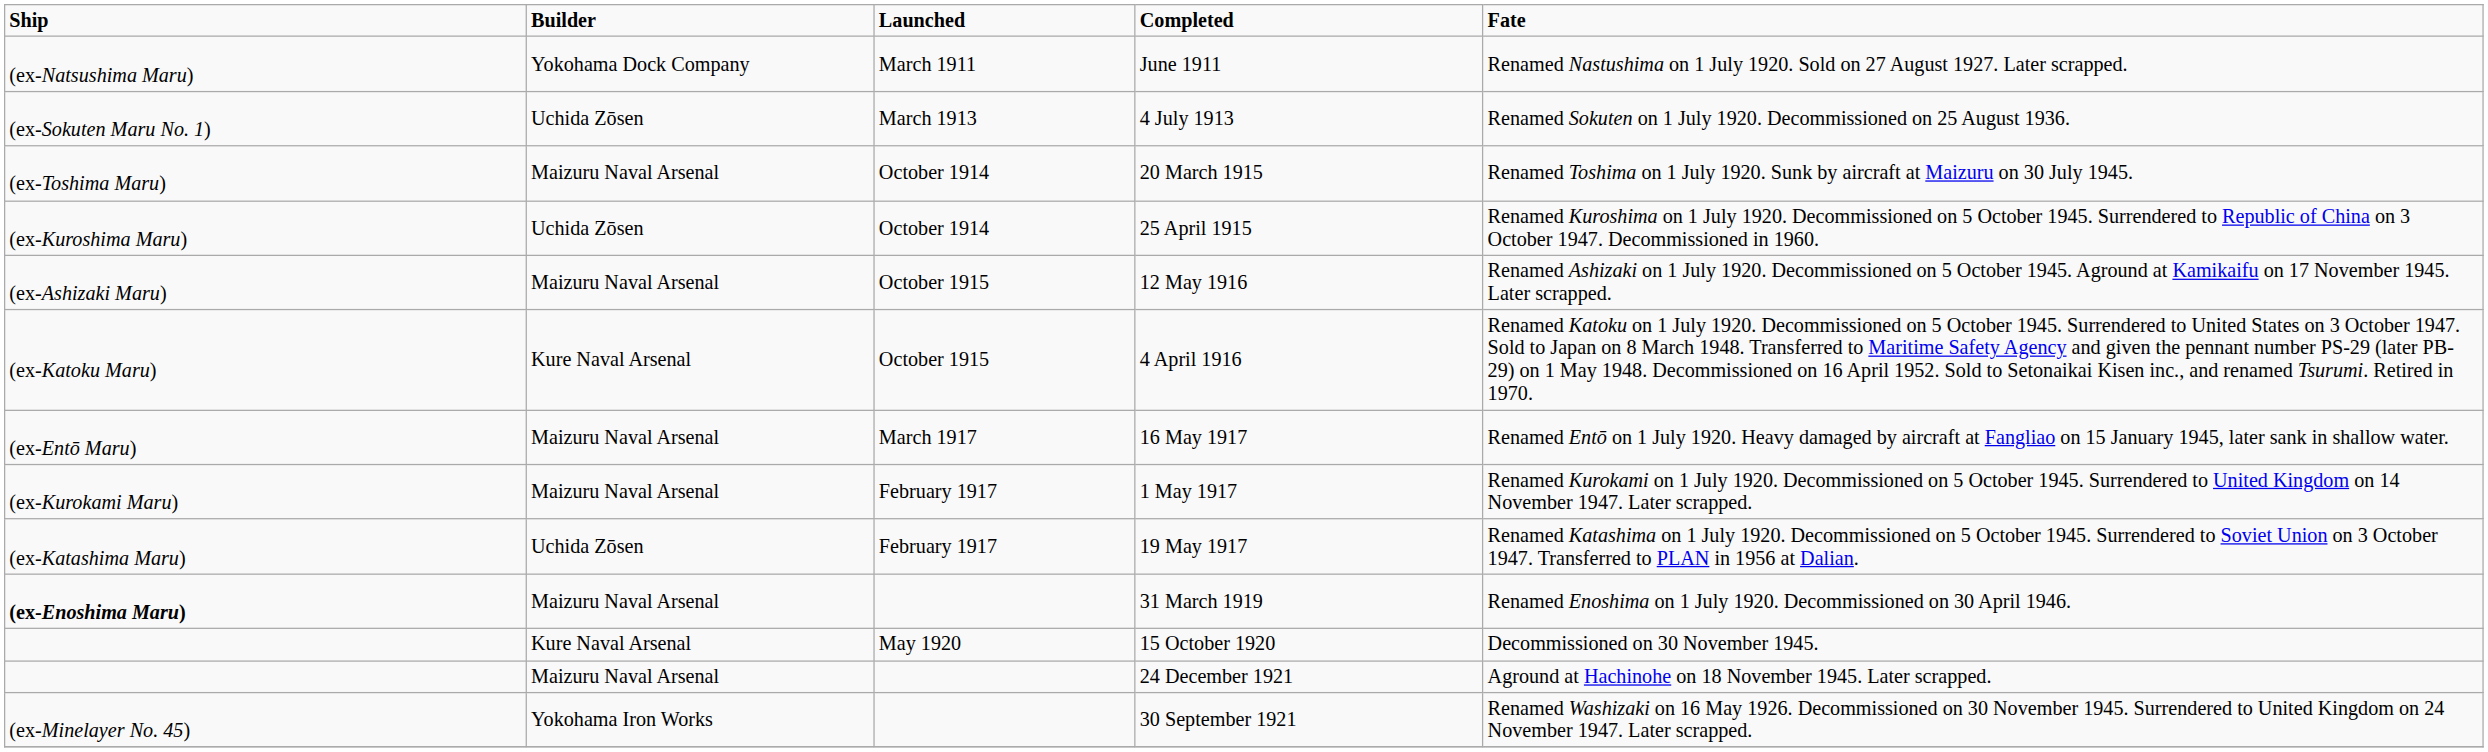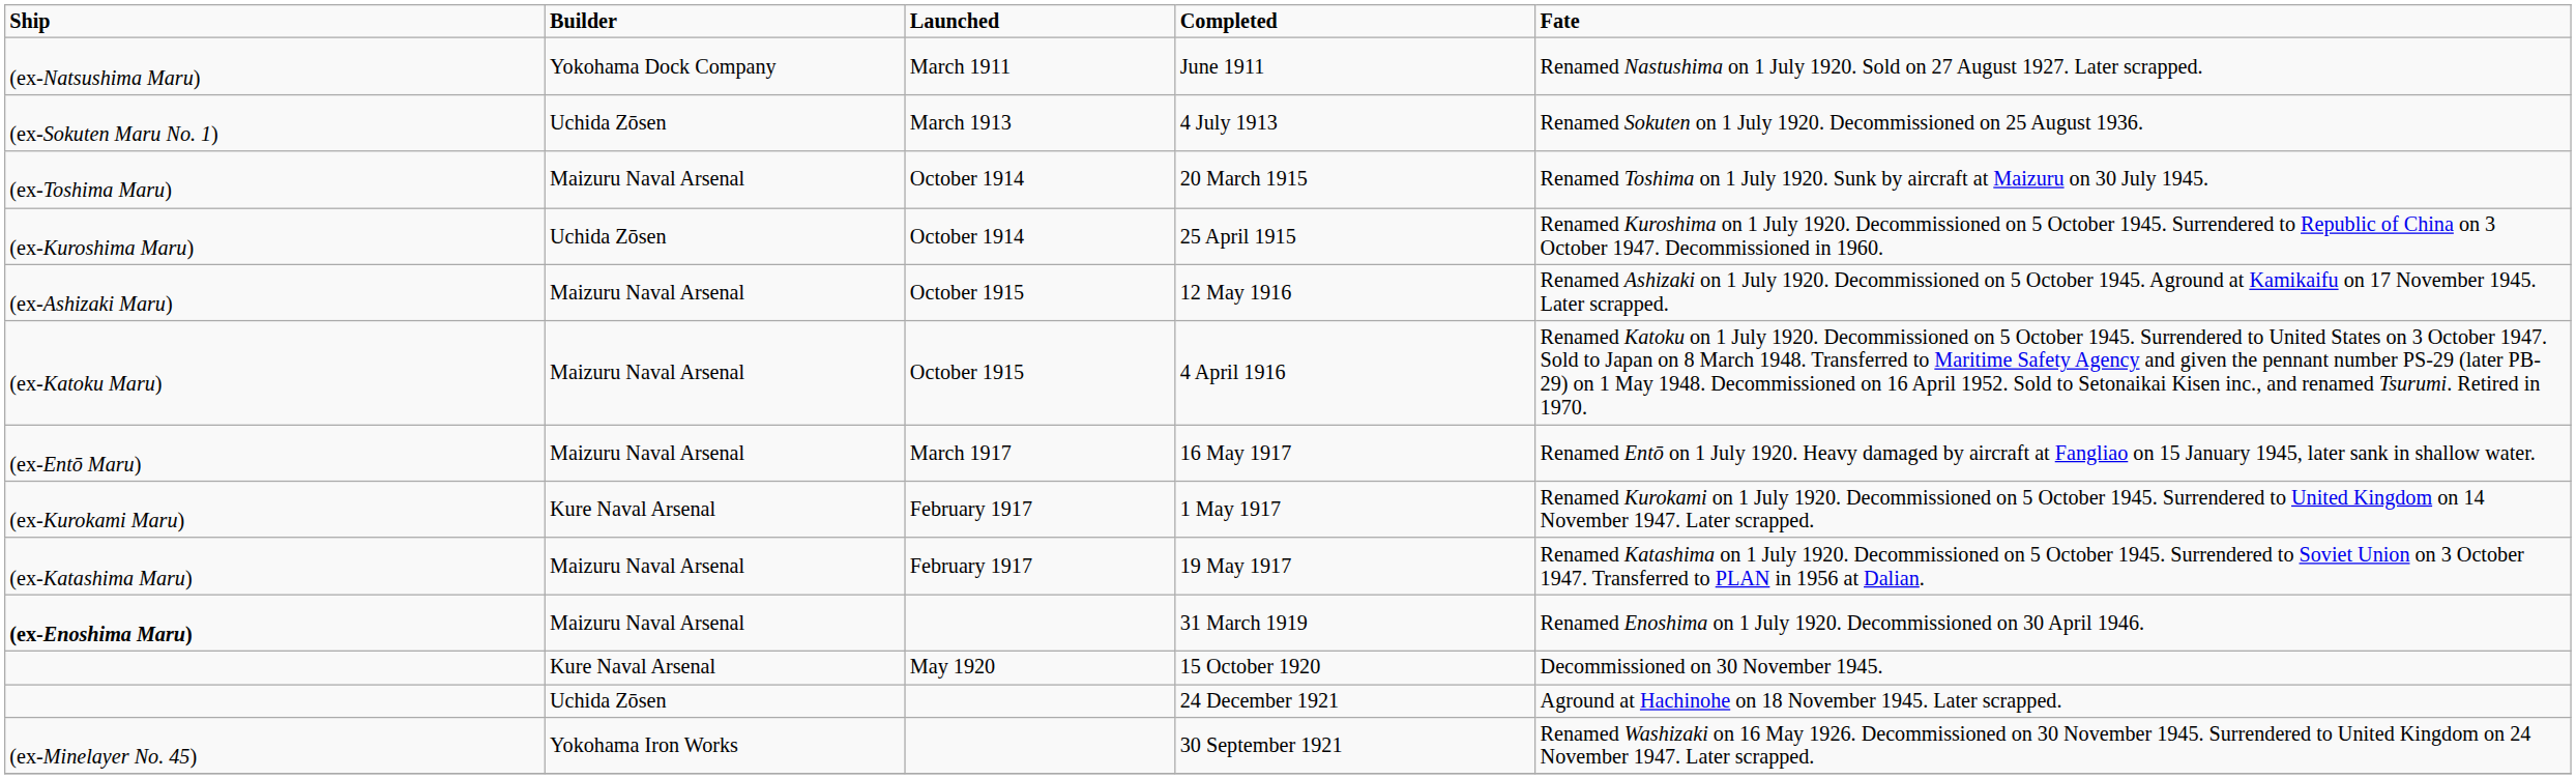 <table class="wikitable">
 <tr>
 <td width="12%"><strong>Ship</strong></td>
 <td width="8%"><strong>Builder</strong></td>
 <td width="6%" bgcolor=><strong>Launched</strong></td>
 <td width="8%" bgcolor=><strong>Completed</strong></td>
 <td width="23%" bgcolor=><strong>Fate</strong></td>
 </tr>
 <tr>
 <td><br>(ex-<em>Natsushima Maru</em>)</td>
 <td>Yokohama Dock Company</td>
 <td>March 1911</td>
 <td>June 1911</td>
 <td>Renamed <em>Nastushima</em> on 1 July 1920. Sold on 27 August 1927. Later scrapped.</td>
 </tr>
 <tr>
 <td><br>(ex-<em>Sokuten Maru No. 1</em>)</td>
 <td>Uchida Zōsen</td>
 <td>March 1913</td>
 <td>4 July 1913</td>
 <td>Renamed <em>Sokuten</em> on 1 July 1920. Decommissioned on 25 August 1936.</td>
 </tr>
 <tr>
 <td><br>(ex-<em>Toshima Maru</em>)</td>
 <td>Maizuru Naval Arsenal</td>
 <td>October 1914</td>
 <td>20 March 1915</td>
 <td>Renamed <em>Toshima</em> on 1 July 1920. Sunk by aircraft at <a href='#'>Maizuru</a> on 30 July 1945.</td>
 </tr>
 <tr>
 <td><br>(ex-<em>Kuroshima Maru</em>)</td>
 <td>Uchida Zōsen</td>
 <td>October 1914</td>
 <td>25 April 1915</td>
 <td>Renamed <em>Kuroshima</em> on 1 July 1920. Decommissioned on 5 October 1945. Surrendered to <a href='#'>Republic of China</a> on 3 October 1947. Decommissioned in 1960.</td>
 </tr>
 <tr>
 <td><br>(ex-<em>Ashizaki Maru</em>)</td>
 <td>Maizuru Naval Arsenal</td>
 <td>October 1915</td>
 <td>12 May 1916</td>
 <td>Renamed <em>Ashizaki</em> on 1 July 1920. Decommissioned on 5 October 1945. Aground at <a href='#'>Kamikaifu</a> on 17 November 1945. Later scrapped.</td>
 </tr>
 <tr>
 <td><br>(ex-<em>Katoku Maru</em>)</td>
-<td>Kure Naval Arsenal</td>
+<td>Maizuru Naval Arsenal</td>
 <td>October 1915</td>
 <td>4 April 1916</td>
 <td>Renamed <em>Katoku</em> on 1 July 1920. Decommissioned on 5 October 1945. Surrendered to United States on 3 October 1947. Sold to Japan on 8 March 1948.  Transferred to <a href='#'>Maritime Safety Agency</a> and given the pennant number PS-29 (later PB-29) on 1 May 1948. Decommissioned on 16 April 1952. Sold to Setonaikai Kisen inc., and renamed <em>Tsurumi</em>. Retired in 1970.</td>
 </tr>
 <tr>
 <td><br>(ex-<em>Entō Maru</em>)</td>
 <td>Maizuru Naval Arsenal</td>
 <td>March 1917</td>
 <td>16 May 1917</td>
 <td>Renamed <em>Entō</em> on 1 July 1920. Heavy damaged by aircraft at <a href='#'>Fangliao</a> on 15 January 1945, later sank in shallow water.</td>
 </tr>
 <tr>
 <td><br>(ex-<em>Kurokami Maru</em>)</td>
-<td>Maizuru Naval Arsenal</td>
+<td>Kure Naval Arsenal</td>
 <td>February 1917</td>
 <td>1 May 1917</td>
 <td>Renamed <em>Kurokami</em> on 1 July 1920. Decommissioned on 5 October 1945. Surrendered to <a href='#'>United Kingdom</a> on 14 November 1947. Later scrapped.</td>
 </tr>
 <tr>
 <td><br>(ex-<em>Katashima Maru</em>)</td>
-<td>Uchida Zōsen</td>
+<td>Maizuru Naval Arsenal</td>
 <td>February 1917</td>
 <td>19 May 1917</td>
 <td>Renamed <em>Katashima</em> on 1 July 1920. Decommissioned on 5 October 1945. Surrendered to <a href='#'>Soviet Union</a> on 3 October 1947. Transferred to <a href='#'>PLAN</a> in 1956 at <a href='#'>Dalian</a>.</td>
 </tr>
 <tr>
 <td><strong><br>(ex-<em>Enoshima Maru</em>)</strong></td>
 <td>Maizuru Naval Arsenal</td>
 <td></td>
 <td>31 March 1919</td>
 <td>Renamed <em>Enoshima</em> on 1 July 1920. Decommissioned on 30 April 1946.</td>
 </tr>
 <tr>
 <td></td>
 <td>Kure Naval Arsenal</td>
 <td>May 1920</td>
 <td>15 October 1920</td>
 <td>Decommissioned on 30 November 1945.</td>
 </tr>
 <tr>
 <td></td>
-<td>Maizuru Naval Arsenal</td>
+<td>Uchida Zōsen</td>
 <td></td>
 <td>24 December 1921</td>
 <td>Aground at <a href='#'>Hachinohe</a> on 18 November 1945. Later scrapped.</td>
 </tr>
 <tr>
 <td><br>(ex-<em>Minelayer No. 45</em>)</td>
 <td>Yokohama Iron Works</td>
 <td></td>
 <td>30 September 1921</td>
 <td>Renamed <em>Washizaki</em> on 16 May 1926. Decommissioned on 30 November 1945. Surrendered to United Kingdom on 24 November 1947. Later scrapped.</td>
 </tr>
 <tr>
 </tr>
 </table>
